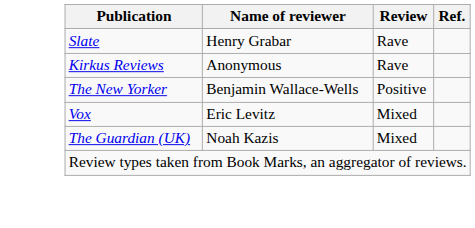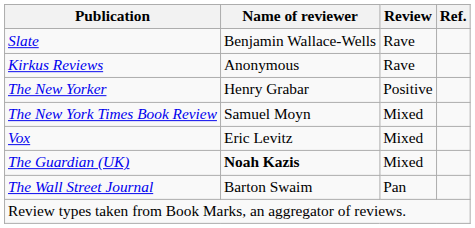 <table class="wikitable" align="right" style="margin: 0 0 1em 1em;">
 <tr>
 <th>Publication</th>
 <th>Name of reviewer</th>
 <th>Review</th>
 <th>Ref.</th>
 </tr>
 <tr>
 <td><em><a href='#'>Slate</a></em></td>
-<td>Henry Grabar</td>
+<td>Benjamin Wallace-Wells</td>
 <td>Rave</td>
 <td></td>
 </tr>
 <tr>
 <td><em><a href='#'>Kirkus Reviews</a></em></td>
 <td>Anonymous</td>
 <td>Rave</td>
 <td></td>
 </tr>
 <tr>
 <td><em><a href='#'>The New Yorker</a></em></td>
-<td>Benjamin Wallace-Wells</td>
+<td>Henry Grabar</td>
 <td>Positive</td>
+<td></td>
+</tr>
+<tr>
+<td><em><a href='#'>The New York Times Book Review</a></em></td>
+<td>Samuel Moyn</td>
+<td>Mixed</td>
 <td></td>
 </tr>
 <tr>
 <td><em><a href='#'>Vox</a></em></td>
 <td>Eric Levitz</td>
 <td>Mixed</td>
 <td></td>
 </tr>
 <tr>
 <td><em><a href='#'>The Guardian (UK)</a></em></td>
-<td>Noah Kazis</td>
+<td><strong>Noah Kazis</strong></td>
 <td>Mixed</td>
+<td></td>
+</tr>
+<tr>
+<td><em><a href='#'>The Wall Street Journal</a></em></td>
+<td>Barton Swaim</td>
+<td>Pan</td>
 <td></td>
 </tr>
 <tr>
 <td colspan="4">Review types taken from Book Marks, an aggregator of reviews.</td>
 </tr>
 </table>
